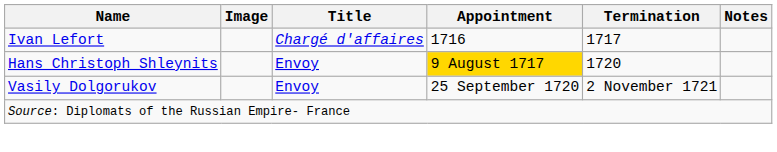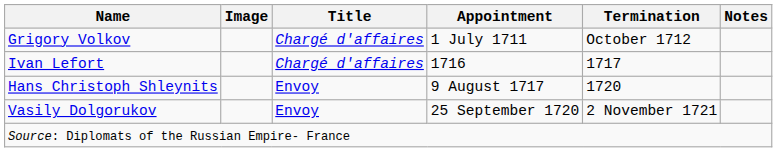 <table class="wikitable">
 <tr valign="middle">
 <th>Name</th>
 <th>Image</th>
 <th>Title</th>
 <th>Appointment</th>
 <th>Termination</th>
 <th>Notes</th>
+</tr>
+<tr>
+<td><a href='#'>Grigory Volkov</a></td>
+<td></td>
+<td><em><a href='#'>Chargé d'affaires</a></em></td>
+<td>1 July 1711</td>
+<td>October 1712</td>
+<td></td>
 </tr>
 <tr>
 <td><a href='#'>Ivan Lefort</a></td>
 <td></td>
 <td><em><a href='#'>Chargé d'affaires</a></em></td>
 <td>1716</td>
 <td>1717</td>
 <td></td>
 </tr>
 <tr>
 <td><a href='#'>Hans Christoph Shleynits</a></td>
 <td></td>
 <td><a href='#'>Envoy</a></td>
-<td style="background: gold;">9 August 1717</td>
+<td>9 August 1717</td>
 <td>1720</td>
 <td></td>
 </tr>
 <tr>
 <td><a href='#'>Vasily Dolgorukov</a></td>
 <td></td>
 <td><a href='#'>Envoy</a></td>
 <td>25 September 1720</td>
 <td>2 November 1721</td>
 <td></td>
 </tr>
 <tr>
 <td colspan=6><small><em>Source</em>: Diplomats of the Russian Empire- France</small></td>
 </tr>
 </table>
